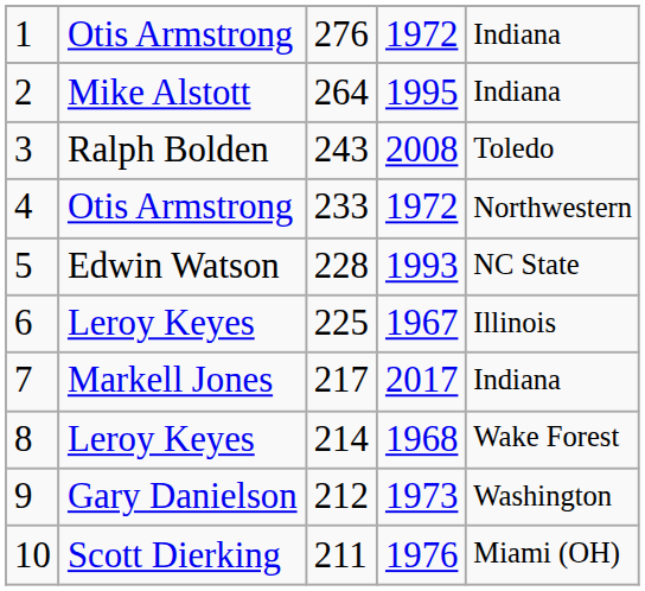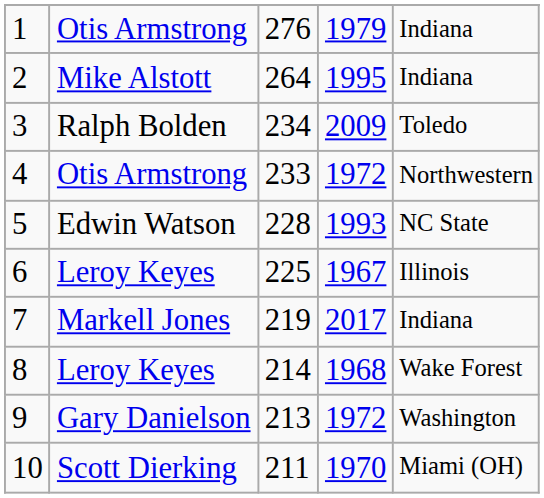 <table class="wikitable">
 <tr>
 </tr>
 <tr>
 <td>1</td>
 <td><a href='#'>Otis Armstrong</a></td>
 <td>276</td>
-<td><a href='#'>1972</a></td>
+<td><a href='#'>1979</a></td>
 <td style="font-size:80%;">Indiana</td>
 </tr>
 <tr>
 <td>2</td>
 <td><a href='#'>Mike Alstott</a></td>
 <td>264</td>
 <td><a href='#'>1995</a></td>
 <td style="font-size:80%;">Indiana</td>
 </tr>
 <tr>
 <td>3</td>
 <td>Ralph Bolden</td>
-<td>243</td>
-<td><a href='#'>2008</a></td>
+<td>234</td>
+<td><a href='#'>2009</a></td>
 <td style="font-size:80%;">Toledo</td>
 </tr>
 <tr>
 <td>4</td>
 <td><a href='#'>Otis Armstrong</a></td>
 <td>233</td>
 <td><a href='#'>1972</a></td>
 <td style="font-size:80%;">Northwestern</td>
 </tr>
 <tr>
 <td>5</td>
 <td>Edwin Watson</td>
 <td>228</td>
 <td><a href='#'>1993</a></td>
 <td style="font-size:80%;">NC State</td>
 </tr>
 <tr>
 <td>6</td>
 <td><a href='#'>Leroy Keyes</a></td>
 <td>225</td>
 <td><a href='#'>1967</a></td>
 <td style="font-size:80%;">Illinois</td>
 </tr>
 <tr>
 <td>7</td>
 <td><a href='#'>Markell Jones</a></td>
-<td>217</td>
+<td>219</td>
 <td><a href='#'>2017</a></td>
 <td style="font-size:80%;">Indiana</td>
 </tr>
 <tr>
 <td>8</td>
 <td><a href='#'>Leroy Keyes</a></td>
 <td>214</td>
 <td><a href='#'>1968</a></td>
 <td style="font-size:80%;">Wake Forest</td>
 </tr>
 <tr>
 <td>9</td>
 <td><a href='#'>Gary Danielson</a></td>
-<td>212</td>
-<td><a href='#'>1973</a></td>
+<td>213</td>
+<td><a href='#'>1972</a></td>
 <td style="font-size:80%;">Washington</td>
 </tr>
 <tr>
 <td>10</td>
 <td><a href='#'>Scott Dierking</a></td>
 <td>211</td>
-<td><a href='#'>1976</a></td>
+<td><a href='#'>1970</a></td>
 <td style="font-size:80%;">Miami (OH)</td>
 </tr>
 </table>
